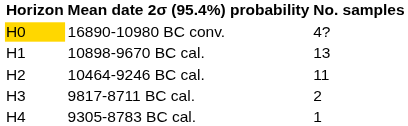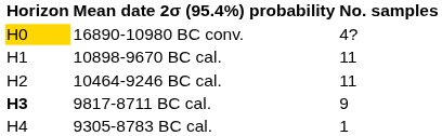 <table class="Wikitable">
 <tr>
 <th>Horizon</th>
 <th>Mean date 2σ (95.4%) probability</th>
 <th>No. samples</th>
 </tr>
 <tr>
 <td style="background: gold;">H0</td>
 <td>16890-10980 BC conv.</td>
 <td>4?</td>
 </tr>
 <tr>
 <td>H1</td>
 <td>10898-9670 BC cal.</td>
-<td>13</td>
+<td>11</td>
 </tr>
 <tr>
 <td>H2</td>
 <td>10464-9246 BC cal.</td>
 <td>11</td>
 </tr>
 <tr>
-<td>H3</td>
+<td><strong>H3</strong></td>
 <td>9817-8711 BC cal.</td>
-<td>2</td>
+<td>9</td>
 </tr>
 <tr>
 <td>H4</td>
 <td>9305-8783 BC cal.</td>
 <td>1</td>
 </tr>
 </table>
